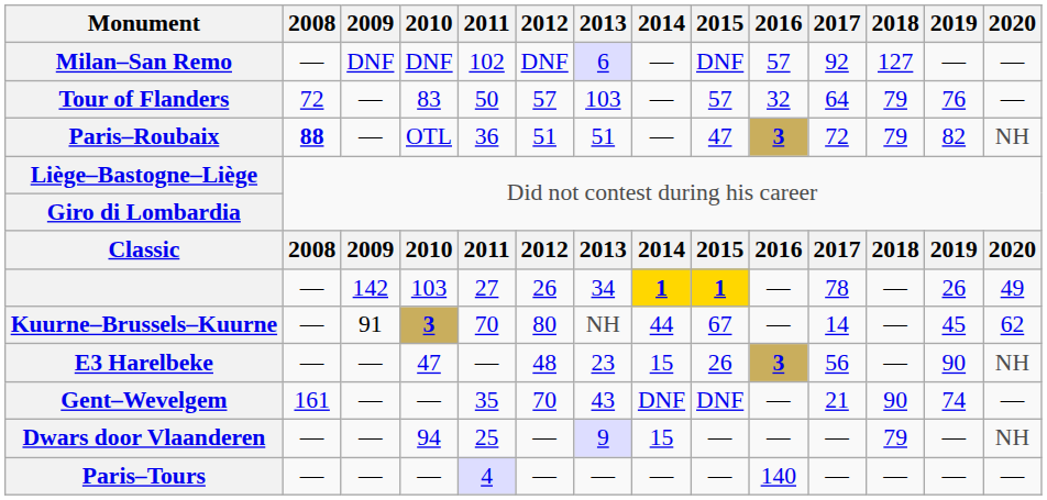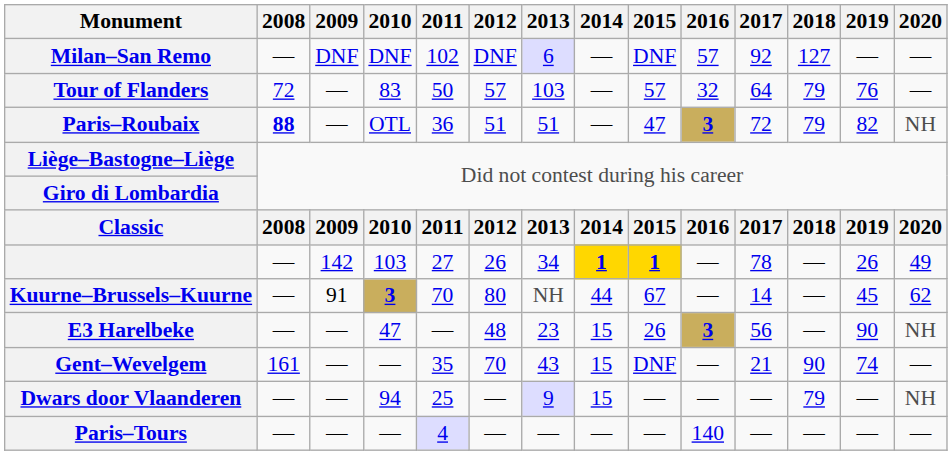 <table class="wikitable plainrowheaders">
 <tr>
 <th>Monument</th>
 <th scope="col">2008</th>
 <th scope="col">2009</th>
 <th scope="col">2010</th>
 <th scope="col">2011</th>
 <th scope="col">2012</th>
 <th scope="col">2013</th>
 <th scope="col">2014</th>
 <th scope="col">2015</th>
 <th scope="col">2016</th>
 <th scope="col">2017</th>
 <th scope="col">2018</th>
 <th scope="col">2019</th>
 <th scope="col">2020</th>
 </tr>
 <tr style="text-align:center;">
 <th scope="row"><a href='#'>Milan–San Remo</a></th>
 <td>—</td>
 <td><a href='#'>DNF</a></td>
 <td><a href='#'>DNF</a></td>
 <td><a href='#'>102</a></td>
 <td><a href='#'>DNF</a></td>
 <td style="background:#ddf;"><a href='#'>6</a></td>
 <td>—</td>
 <td><a href='#'>DNF</a></td>
 <td><a href='#'>57</a></td>
 <td><a href='#'>92</a></td>
 <td><a href='#'>127</a></td>
 <td>—</td>
 <td>—</td>
 </tr>
 <tr style="text-align:center;">
 <th scope="row"><a href='#'>Tour of Flanders</a></th>
 <td><a href='#'>72</a></td>
 <td>—</td>
 <td><a href='#'>83</a></td>
 <td><a href='#'>50</a></td>
 <td><a href='#'>57</a></td>
 <td><a href='#'>103</a></td>
 <td>—</td>
 <td><a href='#'>57</a></td>
 <td><a href='#'>32</a></td>
 <td><a href='#'>64</a></td>
 <td><a href='#'>79</a></td>
 <td><a href='#'>76</a></td>
 <td>—</td>
 </tr>
 <tr style="text-align:center;">
 <th scope="row"><a href='#'>Paris–Roubaix</a></th>
 <td><strong><a href='#'>88</a></strong></td>
 <td>—</td>
 <td><a href='#'>OTL</a></td>
 <td><a href='#'>36</a></td>
 <td><a href='#'>51</a></td>
 <td><a href='#'>51</a></td>
 <td>—</td>
 <td><a href='#'>47</a></td>
 <td style="background:#C9AE5D;"><a href='#'><strong>3</strong></a></td>
 <td><a href='#'>72</a></td>
 <td><a href='#'>79</a></td>
 <td><a href='#'>82</a></td>
 <td style="color:#4d4d4d;">NH</td>
 </tr>
 <tr style="text-align:center;">
 <th scope="row"><a href='#'>Liège–Bastogne–Liège</a></th>
 <td style="color:#4d4d4d;" colspan=13 rowspan=2>Did not contest during his career</td>
 </tr>
 <tr style="text-align:center;">
 <th scope="row"><a href='#'>Giro di Lombardia</a></th>
 </tr>
 <tr>
 <th><a href='#'>Classic</a></th>
 <th scope="col">2008</th>
 <th scope="col">2009</th>
 <th scope="col">2010</th>
 <th scope="col">2011</th>
 <th scope="col">2012</th>
 <th scope="col">2013</th>
 <th scope="col">2014</th>
 <th scope="col">2015</th>
 <th scope="col">2016</th>
 <th scope="col">2017</th>
 <th scope="col">2018</th>
 <th scope="col">2019</th>
 <th scope="col">2020</th>
 </tr>
 <tr style="text-align:center;">
 <th scope="row"></th>
 <td>—</td>
 <td><a href='#'>142</a></td>
 <td><a href='#'>103</a></td>
 <td><a href='#'>27</a></td>
 <td><a href='#'>26</a></td>
 <td><a href='#'>34</a></td>
 <td style="background:gold;"><a href='#'><strong>1</strong></a></td>
 <td style="background:gold;"><a href='#'><strong>1</strong></a></td>
 <td>—</td>
 <td><a href='#'>78</a></td>
 <td>—</td>
 <td><a href='#'>26</a></td>
 <td><a href='#'>49</a></td>
 </tr>
 <tr style="text-align:center;">
 <th scope="row"><a href='#'>Kuurne–Brussels–Kuurne</a></th>
 <td>—</td>
 <td>91</td>
 <td style="background:#C9AE5D;"><a href='#'><strong>3</strong></a></td>
 <td><a href='#'>70</a></td>
 <td><a href='#'>80</a></td>
 <td style="color:#4d4d4d;">NH</td>
 <td><a href='#'>44</a></td>
 <td><a href='#'>67</a></td>
 <td>—</td>
 <td><a href='#'>14</a></td>
 <td>—</td>
 <td><a href='#'>45</a></td>
 <td><a href='#'>62</a></td>
 </tr>
 <tr style="text-align:center;">
 <th scope="row"><a href='#'>E3 Harelbeke</a></th>
 <td>—</td>
 <td>—</td>
 <td><a href='#'>47</a></td>
 <td>—</td>
 <td><a href='#'>48</a></td>
 <td><a href='#'>23</a></td>
 <td><a href='#'>15</a></td>
 <td><a href='#'>26</a></td>
 <td style="background:#C9AE5D;"><a href='#'><strong>3</strong></a></td>
 <td><a href='#'>56</a></td>
 <td>—</td>
 <td><a href='#'>90</a></td>
 <td style="color:#4d4d4d;">NH</td>
 </tr>
 <tr style="text-align:center;">
 <th scope="row"><a href='#'>Gent–Wevelgem</a></th>
 <td><a href='#'>161</a></td>
 <td>—</td>
 <td>—</td>
 <td><a href='#'>35</a></td>
 <td><a href='#'>70</a></td>
 <td><a href='#'>43</a></td>
-<td><a href='#'>DNF</a></td>
+<td><a href='#'>15</a></td>
 <td><a href='#'>DNF</a></td>
 <td>—</td>
 <td><a href='#'>21</a></td>
 <td><a href='#'>90</a></td>
 <td><a href='#'>74</a></td>
 <td>—</td>
 </tr>
 <tr style="text-align:center;">
 <th scope="row"><a href='#'>Dwars door Vlaanderen</a></th>
 <td>—</td>
 <td>—</td>
 <td><a href='#'>94</a></td>
 <td><a href='#'>25</a></td>
 <td>—</td>
 <td style="background:#ddf;"><a href='#'>9</a></td>
 <td><a href='#'>15</a></td>
 <td>—</td>
 <td>—</td>
 <td>—</td>
 <td><a href='#'>79</a></td>
 <td>—</td>
 <td style="color:#4d4d4d;">NH</td>
 </tr>
 <tr style="text-align:center;">
 <th scope="row"><a href='#'>Paris–Tours</a></th>
 <td>—</td>
 <td>—</td>
 <td>—</td>
 <td style="background:#ddf;"><a href='#'>4</a></td>
 <td>—</td>
 <td>—</td>
 <td>—</td>
 <td>—</td>
 <td><a href='#'>140</a></td>
 <td>—</td>
 <td>—</td>
 <td>—</td>
 <td>—</td>
 </tr>
 </table>
